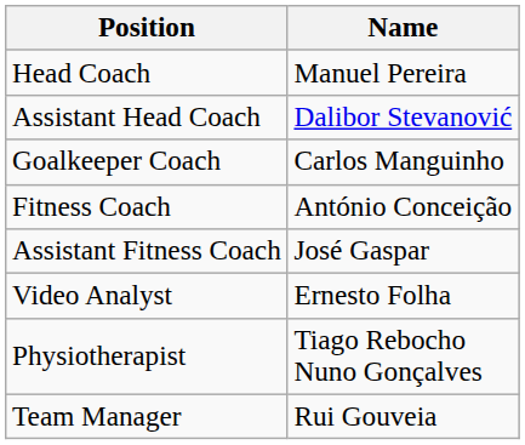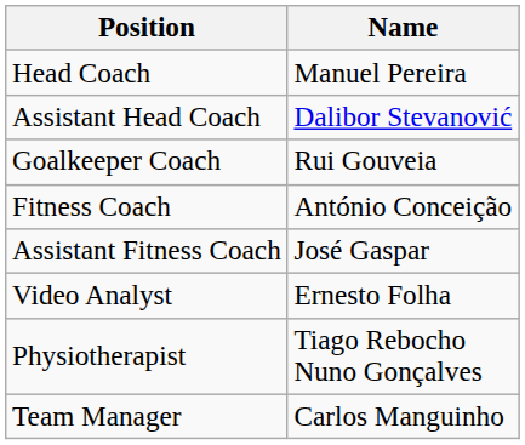 <table class="wikitable">
 <tr>
 <th>Position</th>
 <th>Name</th>
 </tr>
 <tr>
 <td>Head Coach</td>
 <td> Manuel Pereira</td>
 </tr>
 <tr>
 <td>Assistant Head Coach</td>
 <td> <a href='#'>Dalibor Stevanović</a></td>
 </tr>
 <tr>
 <td>Goalkeeper Coach</td>
-<td> Carlos Manguinho</td>
+<td> Rui Gouveia</td>
 </tr>
 <tr>
 <td>Fitness Coach</td>
 <td> António Conceição</td>
 </tr>
 <tr>
 <td>Assistant Fitness Coach</td>
 <td> José Gaspar</td>
 </tr>
 <tr>
 <td>Video Analyst</td>
 <td> Ernesto Folha</td>
 </tr>
 <tr>
 <td>Physiotherapist</td>
 <td> Tiago Rebocho <br>  Nuno Gonçalves</td>
 </tr>
 <tr>
 <td>Team Manager</td>
-<td> Rui Gouveia</td>
+<td> Carlos Manguinho</td>
 </tr>
 </table>
